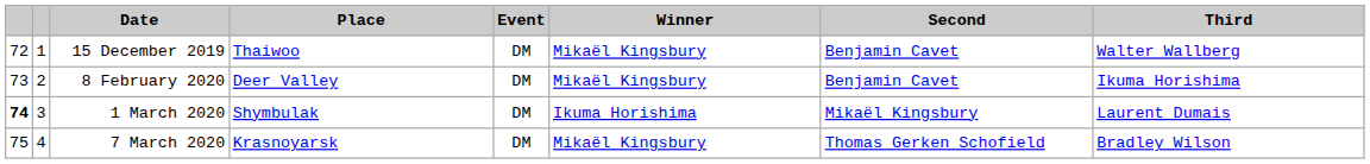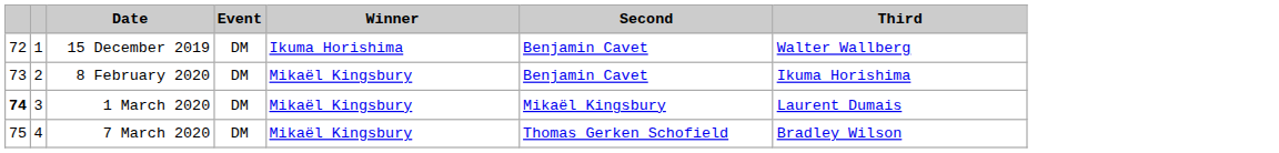 <table class="wikitable plainrowheaders" style="background:#fff; font-size:86%; line-height:16px; border:grey solid 1px; border-collapse:collapse;">
 <tr>
 <th scope="col" style="background:#ccc; width=20 px;"></th>
 <th scope="col" style="background:#ccc; width=30 px;"></th>
 <th scope="col" style="background:#ccc; width:120px;">Date</th>
-<th scope="col" style="background:#ccc; width:180px;">Place</th>
 <th scope="col" style="background:#ccc; width:15px;">Event</th>
 <th scope="col" style="background:#ccc; width:185px;">Winner</th>
 <th scope="col" style="background:#ccc; width:185px;">Second</th>
 <th scope="col" style="background:#ccc; width:185px;">Third</th>
 </tr>
 <tr>
 <td align="center">72</td>
 <td align="center">1</td>
 <td align="right">15 December 2019</td>
-<td> <a href='#'>Thaiwoo</a></td>
 <td align="center">DM</td>
-<td> <a href='#'>Mikaël Kingsbury</a></td>
+<td> <a href='#'>Ikuma Horishima</a></td>
 <td> <a href='#'>Benjamin Cavet</a></td>
 <td> <a href='#'>Walter Wallberg</a></td>
 </tr>
 <tr>
 <td align="center">73</td>
 <td align="center">2</td>
 <td align="right">8 February 2020</td>
-<td> <a href='#'>Deer Valley</a></td>
 <td align="center">DM</td>
 <td> <a href='#'>Mikaël Kingsbury</a></td>
 <td> <a href='#'>Benjamin Cavet</a></td>
 <td> <a href='#'>Ikuma Horishima</a></td>
 </tr>
 <tr>
 <td align="center"><strong>74</strong></td>
 <td align="center">3</td>
 <td align="right">1 March 2020</td>
-<td> <a href='#'>Shymbulak</a></td>
 <td align="center">DM</td>
-<td> <a href='#'>Ikuma Horishima</a></td>
+<td> <a href='#'>Mikaël Kingsbury</a></td>
 <td> <a href='#'>Mikaël Kingsbury</a></td>
 <td> <a href='#'>Laurent Dumais</a></td>
 </tr>
 <tr>
 <td align="center">75</td>
 <td align="center">4</td>
 <td align="right">7 March 2020</td>
-<td> <a href='#'>Krasnoyarsk</a></td>
 <td align="center">DM</td>
 <td> <a href='#'>Mikaël Kingsbury</a></td>
 <td> <a href='#'>Thomas Gerken Schofield</a></td>
 <td> <a href='#'>Bradley Wilson</a></td>
 </tr>
 </table>
